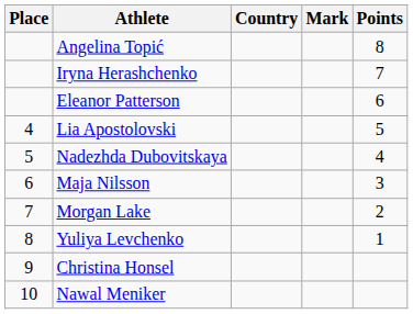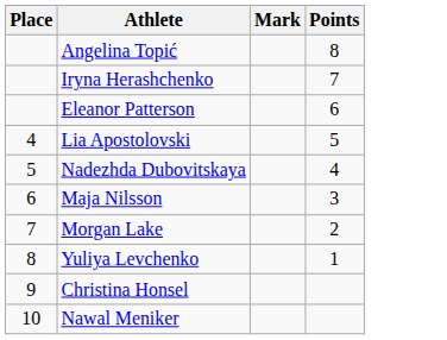 <table class="wikitable mw-datatable sortable">
 <tr>
 <th>Place</th>
 <th>Athlete</th>
-<th>Country</th>
 <th>Mark</th>
 <th>Points</th>
 </tr>
 <tr>
 <td align=center></td>
 <td><a href='#'>Angelina Topić</a></td>
 <td></td>
-<td></td>
 <td align=center>8</td>
 </tr>
 <tr>
 <td align=center></td>
 <td><a href='#'>Iryna Herashchenko</a></td>
-<td></td>
 <td></td>
 <td align=center>7</td>
 </tr>
 <tr>
 <td align=center></td>
 <td><a href='#'>Eleanor Patterson</a></td>
 <td></td>
-<td></td>
 <td align=center>6</td>
 </tr>
 <tr>
 <td align=center>4</td>
 <td><a href='#'>Lia Apostolovski</a></td>
-<td></td>
 <td></td>
 <td align=center>5</td>
 </tr>
 <tr>
 <td align=center>5</td>
 <td><a href='#'>Nadezhda Dubovitskaya</a></td>
 <td></td>
-<td></td>
 <td align=center>4</td>
 </tr>
 <tr>
 <td align=center>6</td>
 <td><a href='#'>Maja Nilsson</a></td>
-<td></td>
 <td></td>
 <td align=center>3</td>
 </tr>
 <tr>
 <td align=center>7</td>
 <td><a href='#'>Morgan Lake</a></td>
 <td></td>
-<td></td>
 <td align=center>2</td>
 </tr>
 <tr>
 <td align=center>8</td>
 <td><a href='#'>Yuliya Levchenko</a></td>
-<td></td>
 <td></td>
 <td align=center>1</td>
 </tr>
 <tr>
 <td align=center>9</td>
 <td><a href='#'>Christina Honsel</a></td>
 <td></td>
-<td></td>
 <td align=center></td>
 </tr>
 <tr>
 <td align=center>10</td>
 <td><a href='#'>Nawal Meniker</a></td>
 <td></td>
-<td></td>
 <td align=center></td>
 </tr>
 </table>
